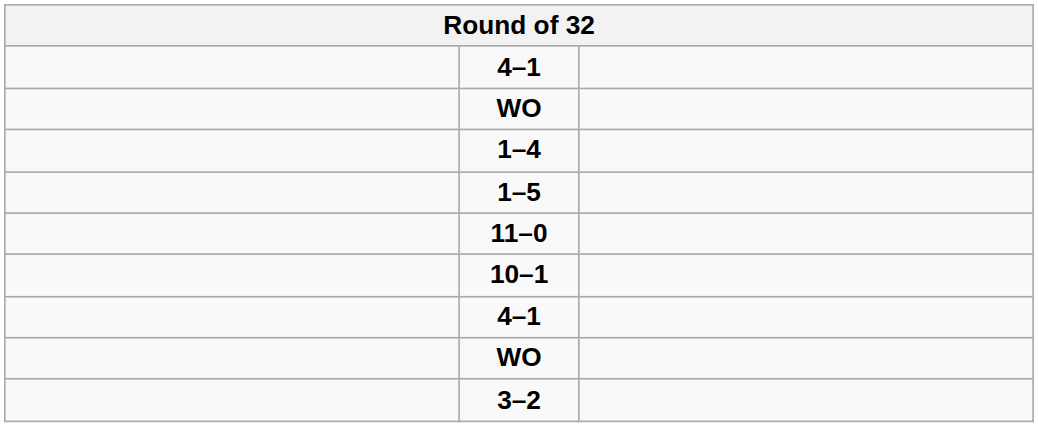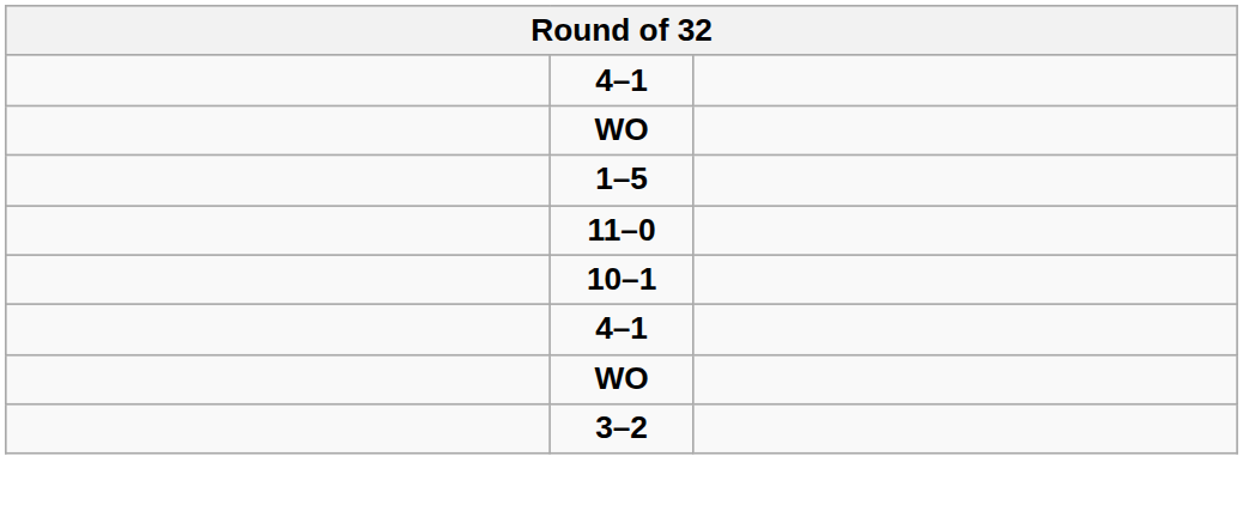 <table class="wikitable" style="text-align: center;">
 <tr>
 <th colspan=3>Round of 32</th>
 </tr>
 <tr>
 <td align=left width="270"><strong></strong></td>
 <td align=center width="65"><strong>4–1</strong></td>
 <td align=left width="270"></td>
 </tr>
 <tr>
 <td align=left><s></s></td>
 <td align=center><strong>WO</strong></td>
-<td align=left><strong></strong></td>
-</tr>
-<tr>
-<td align=left></td>
-<td align=center><strong>1–4</strong></td>
 <td align=left><strong></strong></td>
 </tr>
 <tr>
 <td align=left></td>
 <td align=center><strong>1–5</strong></td>
 <td align=left><strong></strong></td>
 </tr>
 <tr>
 <td align=left><strong></strong></td>
 <td align=center><strong>11–0</strong></td>
 <td align=left></td>
 </tr>
 <tr>
 <td align=left><strong></strong></td>
 <td align=center><strong>10–1</strong></td>
 <td align=left></td>
 </tr>
 <tr>
 <td align=left><strong></strong></td>
 <td align=center><strong>4–1</strong></td>
 <td align=left></td>
 </tr>
 <tr>
 <td align=left><strong></strong></td>
 <td align=center><strong>WO</strong></td>
 <td align=left><s></s></td>
 </tr>
 <tr>
 <td align=left><strong></strong></td>
 <td align=center><strong>3–2</strong></td>
 <td align=left></td>
 </tr>
 </table>
